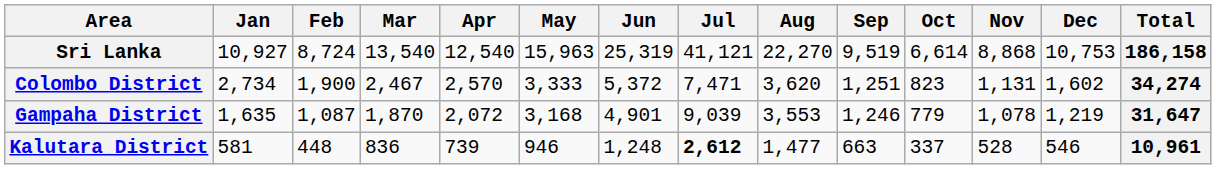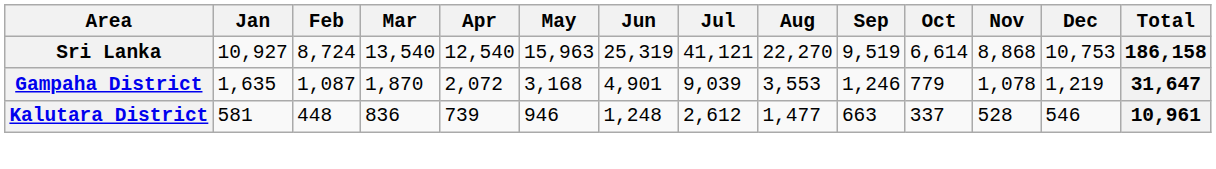 <table class="wikitable">
 <tr>
 <th scope="row">Area</th>
 <th scope="row">Jan</th>
 <th scope="row">Feb</th>
 <th scope="row">Mar</th>
 <th scope="row">Apr</th>
 <th scope="row">May</th>
 <th scope="row">Jun</th>
 <th scope="row">Jul</th>
 <th scope="row">Aug</th>
 <th scope="row">Sep</th>
 <th scope="row">Oct</th>
 <th scope="row">Nov</th>
 <th scope="row">Dec</th>
 <th scope="row">Total</th>
 </tr>
 <tr>
 <th scope="col">Sri Lanka</th>
 <td>10,927</td>
 <td>8,724</td>
 <td>13,540</td>
 <td>12,540</td>
 <td>15,963</td>
 <td>25,319</td>
 <td>41,121</td>
 <td>22,270</td>
 <td>9,519</td>
 <td>6,614</td>
 <td>8,868</td>
 <td>10,753</td>
 <th scope="col">186,158</th>
 </tr>
 <tr>
-<th scope="col"><a href='#'>Colombo District</a></th>
-<td>2,734</td>
-<td>1,900</td>
-<td>2,467</td>
-<td>2,570</td>
-<td>3,333</td>
-<td>5,372</td>
-<td>7,471</td>
-<td>3,620</td>
-<td>1,251</td>
-<td>823</td>
-<td>1,131</td>
-<td>1,602</td>
-<th scope="col">34,274</th>
-</tr>
-<tr>
 <th scope="col"><a href='#'>Gampaha District</a></th>
 <td>1,635</td>
 <td>1,087</td>
 <td>1,870</td>
 <td>2,072</td>
 <td>3,168</td>
 <td>4,901</td>
 <td>9,039</td>
 <td>3,553</td>
 <td>1,246</td>
 <td>779</td>
 <td>1,078</td>
 <td>1,219</td>
 <th scope="col">31,647</th>
 </tr>
 <tr>
 <th scope="col"><a href='#'>Kalutara District</a></th>
 <td>581</td>
 <td>448</td>
 <td>836</td>
 <td>739</td>
 <td>946</td>
 <td>1,248</td>
-<td><strong>2,612</strong></td>
+<td>2,612</td>
 <td>1,477</td>
 <td>663</td>
 <td>337</td>
 <td>528</td>
 <td>546</td>
 <th scope="col">10,961</th>
 </tr>
 </table>
